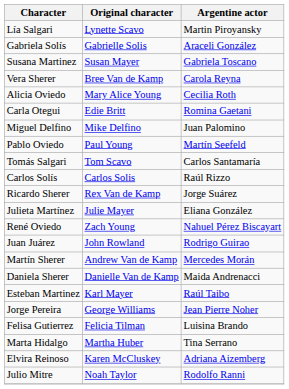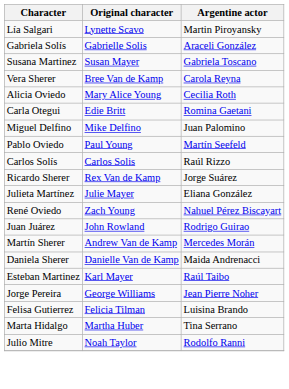 <table class="wikitable">
 <tr>
 <th>Character</th>
 <th>Original character</th>
 <th>Argentine actor</th>
 </tr>
 <tr>
 <td>Lía Salgari</td>
 <td><a href='#'>Lynette Scavo</a></td>
 <td>Martin Piroyansky</td>
 </tr>
 <tr>
 <td>Gabriela Solís</td>
 <td><a href='#'>Gabrielle Solis</a></td>
 <td><a href='#'>Araceli González</a></td>
 </tr>
 <tr>
 <td>Susana Martinez</td>
 <td><a href='#'>Susan Mayer</a></td>
 <td><a href='#'>Gabriela Toscano</a></td>
 </tr>
 <tr>
 <td>Vera Sherer</td>
 <td><a href='#'>Bree Van de Kamp</a></td>
 <td><a href='#'>Carola Reyna</a></td>
 </tr>
 <tr>
 <td>Alicia Oviedo</td>
 <td><a href='#'>Mary Alice Young</a></td>
 <td><a href='#'>Cecilia Roth</a></td>
 </tr>
 <tr>
 <td>Carla Otegui</td>
 <td><a href='#'>Edie Britt</a></td>
 <td><a href='#'>Romina Gaetani</a></td>
 </tr>
 <tr>
 <td>Miguel Delfino</td>
 <td><a href='#'>Mike Delfino</a></td>
 <td>Juan Palomino</td>
 </tr>
 <tr>
 <td>Pablo Oviedo</td>
 <td><a href='#'>Paul Young</a></td>
 <td><a href='#'>Martín Seefeld</a></td>
-</tr>
-<tr>
-<td>Tomás Salgari</td>
-<td><a href='#'>Tom Scavo</a></td>
-<td>Carlos Santamaría</td>
 </tr>
 <tr>
 <td>Carlos Solís</td>
 <td><a href='#'>Carlos Solis</a></td>
 <td>Raúl Rizzo</td>
 </tr>
 <tr>
 <td>Ricardo Sherer</td>
 <td><a href='#'>Rex Van de Kamp</a></td>
 <td>Jorge Suárez</td>
 </tr>
 <tr>
 <td>Julieta Martínez</td>
 <td><a href='#'>Julie Mayer</a></td>
 <td>Eliana González</td>
 </tr>
 <tr>
 <td>René Oviedo</td>
 <td><a href='#'>Zach Young</a></td>
 <td><a href='#'>Nahuel Pérez Biscayart</a></td>
 </tr>
 <tr>
 <td>Juan Juárez</td>
 <td><a href='#'>John Rowland</a></td>
 <td><a href='#'>Rodrigo Guirao</a></td>
 </tr>
 <tr>
 <td>Martín Sherer</td>
 <td><a href='#'>Andrew Van de Kamp</a></td>
 <td><a href='#'>Mercedes Morán</a></td>
 </tr>
 <tr>
 <td>Daniela Sherer</td>
 <td><a href='#'>Danielle Van de Kamp</a></td>
 <td>Maida Andrenacci</td>
 </tr>
 <tr>
 <td>Esteban Martinez</td>
 <td><a href='#'>Karl Mayer</a></td>
 <td><a href='#'>Raúl Taibo</a></td>
 </tr>
 <tr>
 <td>Jorge Pereira</td>
 <td><a href='#'>George Williams</a></td>
 <td><a href='#'>Jean Pierre Noher</a></td>
 </tr>
 <tr>
 <td>Felisa Gutierrez</td>
 <td><a href='#'>Felicia Tilman</a></td>
 <td>Luisina Brando</td>
 </tr>
 <tr>
 <td>Marta Hidalgo</td>
 <td><a href='#'>Martha Huber</a></td>
 <td>Tina Serrano</td>
 </tr>
 <tr>
-<td>Elvira Reinoso</td>
-<td><a href='#'>Karen McCluskey</a></td>
-<td><a href='#'>Adriana Aizemberg</a></td>
-</tr>
-<tr>
 <td>Julio Mitre</td>
 <td><a href='#'>Noah Taylor</a></td>
 <td><a href='#'>Rodolfo Ranni</a></td>
 </tr>
 <tr>
 </tr>
 </table>
